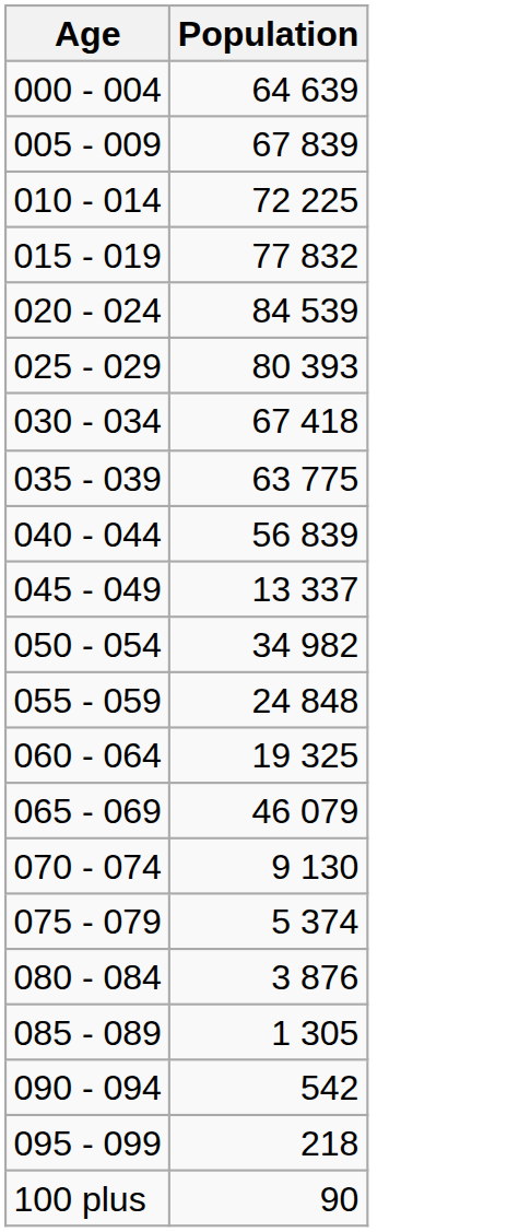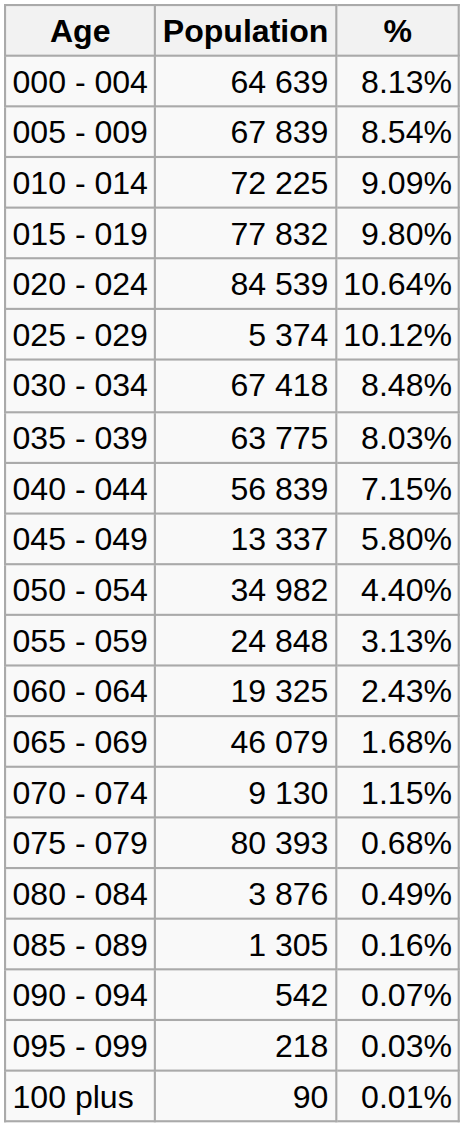 <table class="wikitable" style="font-size: 95%; text-align: right">
 <tr>
 <th>Age</th>
 <th>Population</th>
+<th>%</th>
 </tr>
 <tr>
 <td align=left>000 - 004</td>
 <td>64 639</td>
+<td>8.13%</td>
 </tr>
 <tr>
 <td align=left>005 - 009</td>
 <td>67 839</td>
+<td>8.54%</td>
 </tr>
 <tr>
 <td align=left>010 - 014</td>
 <td>72 225</td>
+<td>9.09%</td>
 </tr>
 <tr>
 <td align=left>015 - 019</td>
 <td>77 832</td>
+<td>9.80%</td>
 </tr>
 <tr>
 <td align=left>020 - 024</td>
 <td>84 539</td>
+<td>10.64%</td>
 </tr>
 <tr>
 <td align=left>025 - 029</td>
-<td>80 393</td>
+<td>5 374</td>
+<td>10.12%</td>
 </tr>
 <tr>
 <td align=left>030 - 034</td>
 <td>67 418</td>
+<td>8.48%</td>
 </tr>
 <tr>
 <td align=left>035 - 039</td>
 <td>63 775</td>
+<td>8.03%</td>
 </tr>
 <tr>
 <td align=left>040 - 044</td>
 <td>56 839</td>
+<td>7.15%</td>
 </tr>
 <tr>
 <td align=left>045 - 049</td>
 <td>13 337</td>
+<td>5.80%</td>
 </tr>
 <tr>
 <td align=left>050 - 054</td>
 <td>34 982</td>
+<td>4.40%</td>
 </tr>
 <tr>
 <td align=left>055 - 059</td>
 <td>24 848</td>
+<td>3.13%</td>
 </tr>
 <tr>
 <td align=left>060 - 064</td>
 <td>19 325</td>
+<td>2.43%</td>
 </tr>
 <tr>
 <td align=left>065 - 069</td>
 <td>46 079</td>
+<td>1.68%</td>
 </tr>
 <tr>
 <td align=left>070 - 074</td>
 <td>9 130</td>
+<td>1.15%</td>
 </tr>
 <tr>
 <td align=left>075 - 079</td>
-<td>5 374</td>
+<td>80 393</td>
+<td>0.68%</td>
 </tr>
 <tr>
 <td align=left>080 - 084</td>
 <td>3 876</td>
+<td>0.49%</td>
 </tr>
 <tr>
 <td align=left>085 - 089</td>
 <td>1 305</td>
+<td>0.16%</td>
 </tr>
 <tr>
 <td align=left>090 - 094</td>
 <td>542</td>
+<td>0.07%</td>
 </tr>
 <tr>
 <td align=left>095 - 099</td>
 <td>218</td>
+<td>0.03%</td>
 </tr>
 <tr>
 <td align=left>100 plus</td>
 <td>90</td>
+<td>0.01%</td>
 </tr>
 </table>
